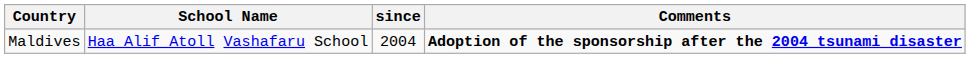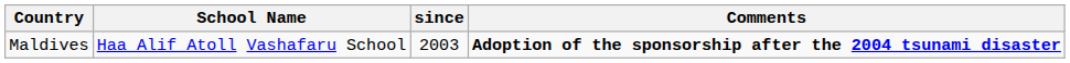 <table class="wikitable" style="text-align:center;">
 <tr class="hintergrundfarbe5">
 <th>Country</th>
 <th>School Name</th>
 <th>since</th>
 <th>Comments</th>
 </tr>
 <tr>
 <td>Maldives </td>
 <td><a href='#'>Haa Alif Atoll</a> <a href='#'>Vashafaru</a> School</td>
-<td>2004</td>
+<td>2003</td>
 <td><strong>Adoption of the sponsorship after the <a href='#'>2004 tsunami disaster</a></strong></td>
 </tr>
 </table>
